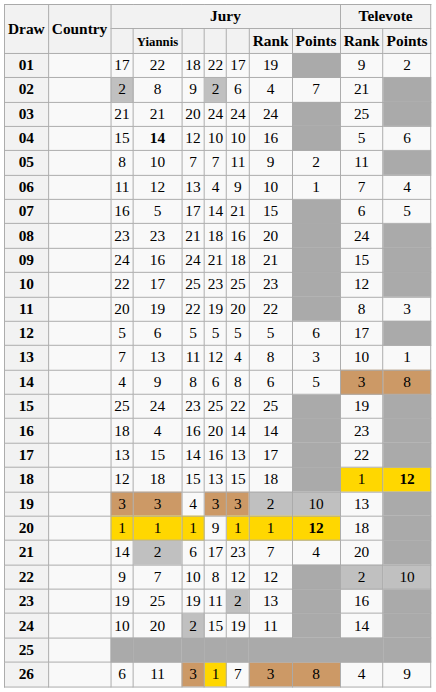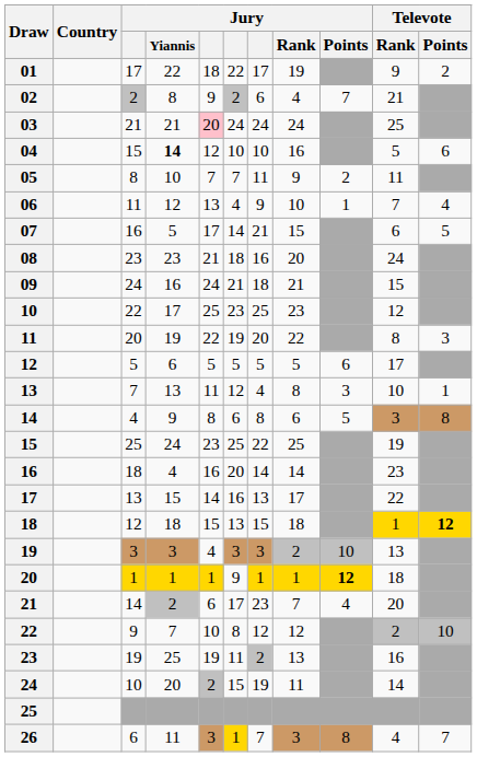 <table class="sortable wikitable collapsible plainrowheaders" style="text-align:center;">
 <tr>
 </tr>
 <tr>
 <th scope="col" rowspan="2">Draw</th>
 <th scope="col" rowspan="2">Country</th>
 <th scope="col" colspan="7">Jury</th>
 <th scope="col" colspan="2">Televote</th>
 </tr>
 <tr>
 <th scope="col"><small></small></th>
 <th scope="col"><small>Yiannis</small></th>
 <th scope="col"><small></small></th>
 <th scope="col"><small></small></th>
 <th scope="col"><small></small></th>
 <th scope="col">Rank</th>
 <th scope="col">Points</th>
 <th scope="col">Rank</th>
 <th scope="col">Points</th>
 </tr>
 <tr>
 <th scope="row" style="text-align:center;">01</th>
 <td style="text-align:left;"></td>
 <td>17</td>
 <td>22</td>
 <td>18</td>
 <td>22</td>
 <td>17</td>
 <td>19</td>
 <td style="background:#AAAAAA;"></td>
 <td>9</td>
 <td>2</td>
 </tr>
 <tr>
 <th scope="row" style="text-align:center;">02</th>
 <td style="text-align:left;"></td>
 <td style="background:silver;">2</td>
 <td>8</td>
 <td>9</td>
 <td style="background:silver;">2</td>
 <td>6</td>
 <td>4</td>
 <td>7</td>
 <td>21</td>
 <td style="background:#AAAAAA;"></td>
 </tr>
 <tr>
 <th scope="row" style="text-align:center;">03</th>
 <td style="text-align:left;"></td>
 <td>21</td>
 <td>21</td>
-<td>20</td>
+<td style="background: pink;">20</td>
 <td>24</td>
 <td>24</td>
 <td>24</td>
 <td style="background:#AAAAAA;"></td>
 <td>25</td>
 <td style="background:#AAAAAA;"></td>
 </tr>
 <tr>
 <th scope="row" style="text-align:center;">04</th>
 <td style="text-align:left;"></td>
 <td>15</td>
 <td><strong>14</strong></td>
 <td>12</td>
 <td>10</td>
 <td>10</td>
 <td>16</td>
 <td style="background:#AAAAAA;"></td>
 <td>5</td>
 <td>6</td>
 </tr>
 <tr>
 <th scope="row" style="text-align:center;">05</th>
 <td style="text-align:left;"></td>
 <td>8</td>
 <td>10</td>
 <td>7</td>
 <td>7</td>
 <td>11</td>
 <td>9</td>
 <td>2</td>
 <td>11</td>
 <td style="background:#AAAAAA;"></td>
 </tr>
 <tr>
 <th scope="row" style="text-align:center;">06</th>
 <td style="text-align:left;"></td>
 <td>11</td>
 <td>12</td>
 <td>13</td>
 <td>4</td>
 <td>9</td>
 <td>10</td>
 <td>1</td>
 <td>7</td>
 <td>4</td>
 </tr>
 <tr>
 <th scope="row" style="text-align:center;">07</th>
 <td style="text-align:left;"></td>
 <td>16</td>
 <td>5</td>
 <td>17</td>
 <td>14</td>
 <td>21</td>
 <td>15</td>
 <td style="background:#AAAAAA;"></td>
 <td>6</td>
 <td>5</td>
 </tr>
 <tr>
 <th scope="row" style="text-align:center;">08</th>
 <td style="text-align:left;"></td>
 <td>23</td>
 <td>23</td>
 <td>21</td>
 <td>18</td>
 <td>16</td>
 <td>20</td>
 <td style="background:#AAAAAA;"></td>
 <td>24</td>
 <td style="background:#AAAAAA;"></td>
 </tr>
 <tr>
 <th scope="row" style="text-align:center;">09</th>
 <td style="text-align:left;"></td>
 <td>24</td>
 <td>16</td>
 <td>24</td>
 <td>21</td>
 <td>18</td>
 <td>21</td>
 <td style="background:#AAAAAA;"></td>
 <td>15</td>
 <td style="background:#AAAAAA;"></td>
 </tr>
 <tr>
 <th scope="row" style="text-align:center;">10</th>
 <td style="text-align:left;"></td>
 <td>22</td>
 <td>17</td>
 <td>25</td>
 <td>23</td>
 <td>25</td>
 <td>23</td>
 <td style="background:#AAAAAA;"></td>
 <td>12</td>
 <td style="background:#AAAAAA;"></td>
 </tr>
 <tr>
 <th scope="row" style="text-align:center;">11</th>
 <td style="text-align:left;"></td>
 <td>20</td>
 <td>19</td>
 <td>22</td>
 <td>19</td>
 <td>20</td>
 <td>22</td>
 <td style="background:#AAAAAA;"></td>
 <td>8</td>
 <td>3</td>
 </tr>
 <tr>
 <th scope="row" style="text-align:center;">12</th>
 <td style="text-align:left;"></td>
 <td>5</td>
 <td>6</td>
 <td>5</td>
 <td>5</td>
 <td>5</td>
 <td>5</td>
 <td>6</td>
 <td>17</td>
 <td style="background:#AAAAAA;"></td>
 </tr>
 <tr>
 <th scope="row" style="text-align:center;">13</th>
 <td style="text-align:left;"></td>
 <td>7</td>
 <td>13</td>
 <td>11</td>
 <td>12</td>
 <td>4</td>
 <td>8</td>
 <td>3</td>
 <td>10</td>
 <td>1</td>
 </tr>
 <tr>
 <th scope="row" style="text-align:center;">14</th>
 <td style="text-align:left;"></td>
 <td>4</td>
 <td>9</td>
 <td>8</td>
 <td>6</td>
 <td>8</td>
 <td>6</td>
 <td>5</td>
 <td style="background:#CC9966;">3</td>
 <td style="background:#CC9966;">8</td>
 </tr>
 <tr>
 <th scope="row" style="text-align:center;">15</th>
 <td style="text-align:left;"></td>
 <td>25</td>
 <td>24</td>
 <td>23</td>
 <td>25</td>
 <td>22</td>
 <td>25</td>
 <td style="background:#AAAAAA;"></td>
 <td>19</td>
 <td style="background:#AAAAAA;"></td>
 </tr>
 <tr>
 <th scope="row" style="text-align:center;">16</th>
 <td style="text-align:left;"></td>
 <td>18</td>
 <td>4</td>
 <td>16</td>
 <td>20</td>
 <td>14</td>
 <td>14</td>
 <td style="background:#AAAAAA;"></td>
 <td>23</td>
 <td style="background:#AAAAAA;"></td>
 </tr>
 <tr>
 <th scope="row" style="text-align:center;">17</th>
 <td style="text-align:left;"></td>
 <td>13</td>
 <td>15</td>
 <td>14</td>
 <td>16</td>
 <td>13</td>
 <td>17</td>
 <td style="background:#AAAAAA;"></td>
 <td>22</td>
 <td style="background:#AAAAAA;"></td>
 </tr>
 <tr>
 <th scope="row" style="text-align:center;">18</th>
 <td style="text-align:left;"></td>
 <td>12</td>
 <td>18</td>
 <td>15</td>
 <td>13</td>
 <td>15</td>
 <td>18</td>
 <td style="background:#AAAAAA;"></td>
 <td style="background:gold;">1</td>
 <td style="background:gold;"><strong>12</strong></td>
 </tr>
 <tr>
 <th scope="row" style="text-align:center;">19</th>
 <td style="text-align:left;"></td>
 <td style="background:#CC9966;">3</td>
 <td style="background:#CC9966;">3</td>
 <td>4</td>
 <td style="background:#CC9966;">3</td>
 <td style="background:#CC9966;">3</td>
 <td style="background:silver;">2</td>
 <td style="background:silver;">10</td>
 <td>13</td>
 <td style="background:#AAAAAA;"></td>
 </tr>
 <tr>
 <th scope="row" style="text-align:center;">20</th>
 <td style="text-align:left;"></td>
 <td style="background:gold;">1</td>
 <td style="background:gold;">1</td>
 <td style="background:gold;">1</td>
 <td>9</td>
 <td style="background:gold;">1</td>
 <td style="background:gold;">1</td>
 <td style="background:gold;"><strong>12</strong></td>
 <td>18</td>
 <td style="background:#AAAAAA;"></td>
 </tr>
 <tr>
 <th scope="row" style="text-align:center;">21</th>
 <td style="text-align:left;"></td>
 <td>14</td>
 <td style="background:silver;">2</td>
 <td>6</td>
 <td>17</td>
 <td>23</td>
 <td>7</td>
 <td>4</td>
 <td>20</td>
 <td style="background:#AAAAAA;"></td>
 </tr>
 <tr>
 <th scope="row" style="text-align:center;">22</th>
 <td style="text-align:left;"></td>
 <td>9</td>
 <td>7</td>
 <td>10</td>
 <td>8</td>
 <td>12</td>
 <td>12</td>
 <td style="background:#AAAAAA;"></td>
 <td style="background:silver;">2</td>
 <td style="background:silver;">10</td>
 </tr>
 <tr>
 <th scope="row" style="text-align:center;">23</th>
 <td style="text-align:left;"></td>
 <td>19</td>
 <td>25</td>
 <td>19</td>
 <td>11</td>
 <td style="background:silver;">2</td>
 <td>13</td>
 <td style="background:#AAAAAA;"></td>
 <td>16</td>
 <td style="background:#AAAAAA;"></td>
 </tr>
 <tr>
 <th scope="row" style="text-align:center;">24</th>
 <td style="text-align:left;"></td>
 <td>10</td>
 <td>20</td>
 <td style="background:silver;">2</td>
 <td>15</td>
 <td>19</td>
 <td>11</td>
 <td style="background:#AAAAAA;"></td>
 <td>14</td>
 <td style="background:#AAAAAA;"></td>
 </tr>
 <tr class="sortbottom">
 <th scope="row" style="text-align:center;">25</th>
 <td style="text-align:left;"></td>
 <td style="background:#AAAAAA;"></td>
 <td style="background:#AAAAAA;"></td>
 <td style="background:#AAAAAA;"></td>
 <td style="background:#AAAAAA;"></td>
 <td style="background:#AAAAAA;"></td>
 <td style="background:#AAAAAA;"></td>
 <td style="background:#AAAAAA;"></td>
 <td style="background:#AAAAAA;"></td>
 <td style="background:#AAAAAA;"></td>
 </tr>
 <tr>
 <th scope="row" style="text-align:center;">26</th>
 <td style="text-align:left;"></td>
 <td>6</td>
 <td>11</td>
 <td style="background:#CC9966;">3</td>
 <td style="background:gold;">1</td>
 <td>7</td>
 <td style="background:#CC9966;">3</td>
 <td style="background:#CC9966;">8</td>
 <td>4</td>
-<td>9</td>
+<td>7</td>
 </tr>
 </table>
